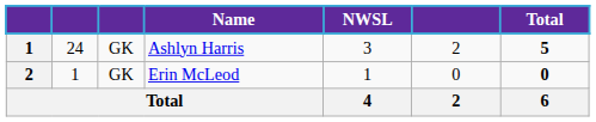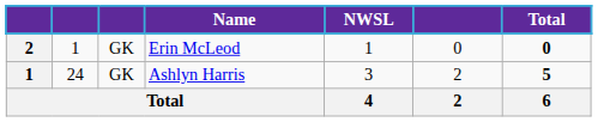 <table class="wikitable" style="text-align:center;">
 <tr>
 <th style="background:#5E299A; color:white; border:2px solid #3aadd9; width:35px;"></th>
 <th style="background:#5E299A; color:white; border:2px solid #3aadd9; width:35px;"></th>
 <th style="background:#5E299A; color:white; border:2px solid #3aadd9; width:35px;"></th>
 <th style="background:#5E299A; color:white; border:2px solid #3aadd9; width:160px;">Name</th>
 <th style="background:#5E299A; color:white; border:2px solid #3aadd9; width:75px;">NWSL</th>
 <th style="background:#5E299A; color:white; border:2px solid #3aadd9; width:75px;"></th>
 <th style="background:#5E299A; color:white; border:2px solid #3aadd9; width:75px;">Total</th>
 </tr>
 <tr>
+<th>2</th>
+<td>1</td>
+<td>GK</td>
+<td align="left"> <a href='#'>Erin McLeod</a></td>
+<td>1</td>
+<td>0</td>
+<td><strong>0</strong></td>
+</tr>
+<tr>
 <th>1</th>
 <td>24</td>
 <td>GK</td>
 <td align="left"> <a href='#'>Ashlyn Harris</a></td>
 <td>3</td>
 <td>2</td>
 <td><strong>5</strong></td>
 </tr>
 <tr>
-<th>2</th>
-<td>1</td>
-<td>GK</td>
-<td align="left"> <a href='#'>Erin McLeod</a></td>
-<td>1</td>
-<td>0</td>
-<td><strong>0</strong></td>
-</tr>
-<tr>
 <th colspan="4">Total</th>
 <th>4</th>
 <th>2</th>
 <th>6</th>
 </tr>
 </table>
